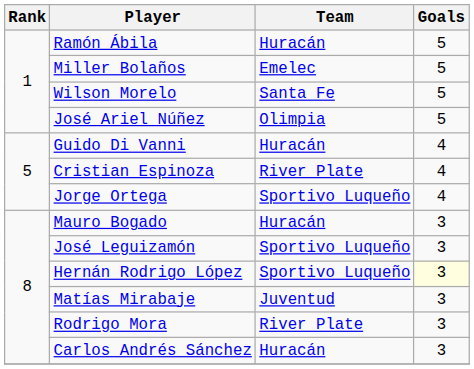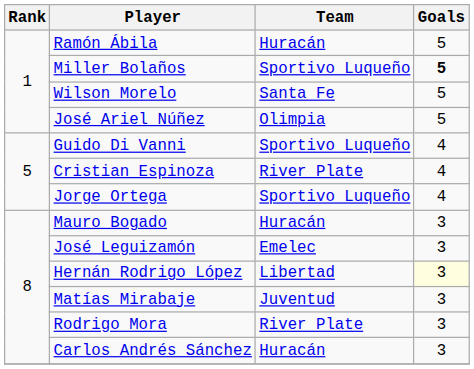 <table class="wikitable">
 <tr>
 <th>Rank</th>
 <th>Player</th>
 <th>Team</th>
 <th>Goals</th>
 </tr>
 <tr>
 <td align=center rowspan=4>1</td>
 <td> <a href='#'>Ramón Ábila</a></td>
 <td> <a href='#'>Huracán</a></td>
 <td align=center>5</td>
 </tr>
 <tr>
 <td> <a href='#'>Miller Bolaños</a></td>
-<td> <a href='#'>Emelec</a></td>
-<td align=center>5</td>
+<td> <a href='#'>Sportivo Luqueño</a></td>
+<td align=center><strong>5</strong></td>
 </tr>
 <tr>
 <td> <a href='#'>Wilson Morelo</a></td>
 <td> <a href='#'>Santa Fe</a></td>
 <td align=center>5</td>
 </tr>
 <tr>
 <td> <a href='#'>José Ariel Núñez</a></td>
 <td> <a href='#'>Olimpia</a></td>
 <td align=center>5</td>
 </tr>
 <tr>
 <td align=center rowspan=3>5</td>
 <td> <a href='#'>Guido Di Vanni</a></td>
-<td> <a href='#'>Huracán</a></td>
+<td> <a href='#'>Sportivo Luqueño</a></td>
 <td align=center>4</td>
 </tr>
 <tr>
 <td> <a href='#'>Cristian Espinoza</a></td>
 <td> <a href='#'>River Plate</a></td>
 <td align=center>4</td>
 </tr>
 <tr>
 <td> <a href='#'>Jorge Ortega</a></td>
 <td> <a href='#'>Sportivo Luqueño</a></td>
 <td align=center>4</td>
 </tr>
 <tr>
 <td align=center rowspan=6>8</td>
 <td> <a href='#'>Mauro Bogado</a></td>
 <td> <a href='#'>Huracán</a></td>
 <td align=center>3</td>
 </tr>
 <tr>
 <td> <a href='#'>José Leguizamón</a></td>
-<td> <a href='#'>Sportivo Luqueño</a></td>
+<td> <a href='#'>Emelec</a></td>
 <td align=center>3</td>
 </tr>
 <tr>
 <td> <a href='#'>Hernán Rodrigo López</a></td>
-<td> <a href='#'>Sportivo Luqueño</a></td>
+<td> <a href='#'>Libertad</a></td>
 <td align=center style="background: lightyellow;">3</td>
 </tr>
 <tr>
 <td> <a href='#'>Matías Mirabaje</a></td>
 <td> <a href='#'>Juventud</a></td>
 <td align=center>3</td>
 </tr>
 <tr>
 <td> <a href='#'>Rodrigo Mora</a></td>
 <td> <a href='#'>River Plate</a></td>
 <td align=center>3</td>
 </tr>
 <tr>
 <td> <a href='#'>Carlos Andrés Sánchez</a></td>
 <td> <a href='#'>Huracán</a></td>
 <td align=center>3</td>
 </tr>
 <tr>
 </tr>
 </table>
